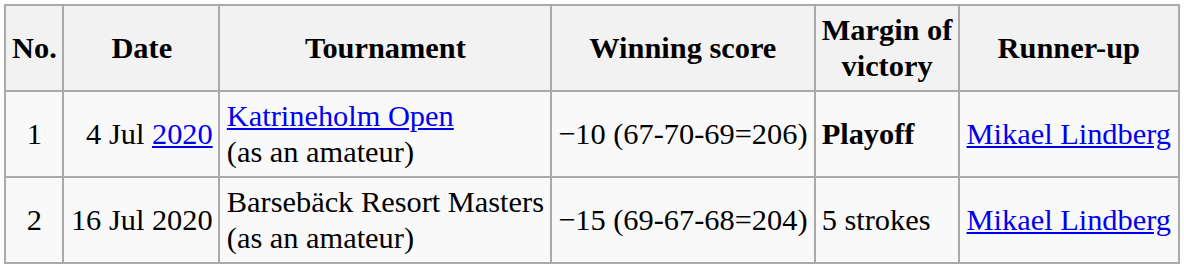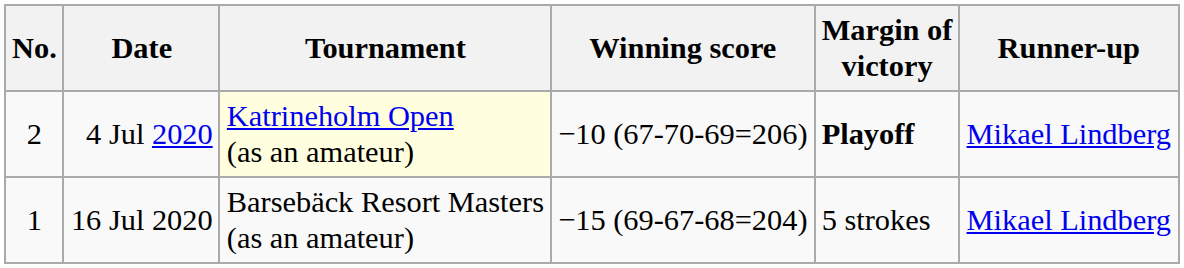 <table class="wikitable" style="font-size:95%;">
 <tr>
 <th>No.</th>
 <th>Date</th>
 <th>Tournament</th>
 <th>Winning score</th>
 <th>Margin of<br>victory</th>
 <th>Runner-up</th>
 </tr>
 <tr>
-<td align=center>1</td>
+<td align=center>2</td>
 <td align=right>4 Jul <a href='#'>2020</a></td>
-<td><a href='#'>Katrineholm Open</a><br>(as an amateur)</td>
+<td style="background: lightyellow;"><a href='#'>Katrineholm Open</a><br>(as an amateur)</td>
 <td>−10 (67-70-69=206)</td>
 <td><strong>Playoff</strong></td>
 <td> <a href='#'>Mikael Lindberg</a></td>
 </tr>
 <tr>
-<td align=center>2</td>
+<td align=center>1</td>
 <td align=right>16 Jul 2020</td>
 <td>Barsebäck Resort Masters<br>(as an amateur)</td>
 <td>−15 (69-67-68=204)</td>
 <td>5 strokes</td>
 <td> <a href='#'>Mikael Lindberg</a></td>
 </tr>
 </table>
